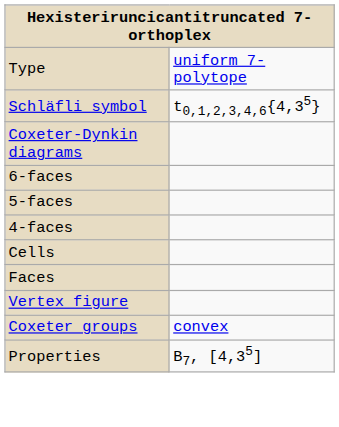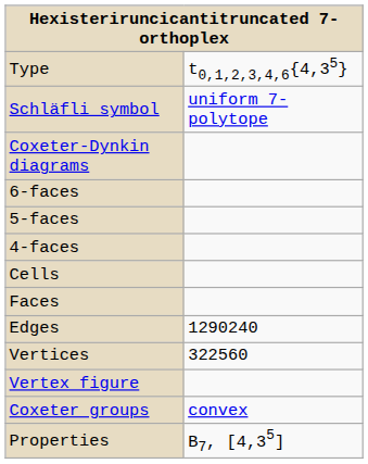 <table class="wikitable" align="right" style="margin-left:10px" width="280">
 <tr>
 <th style="background:#e7dcc3;" colspan="2">Hexisteriruncicantitruncated 7-orthoplex</th>
 </tr>
 <tr>
 <td style="background:#e7dcc3;">Type</td>
-<td><a href='#'>uniform 7-polytope</a></td>
+<td>t<sub>0,1,2,3,4,6</sub>{4,3<sup>5</sup>}</td>
 </tr>
 <tr>
 <td style="background:#e7dcc3;"><a href='#'>Schläfli symbol</a></td>
-<td>t<sub>0,1,2,3,4,6</sub>{4,3<sup>5</sup>}</td>
+<td><a href='#'>uniform 7-polytope</a></td>
 </tr>
 <tr>
 <td style="background:#e7dcc3;"><a href='#'>Coxeter-Dynkin diagrams</a></td>
 <td></td>
 </tr>
 <tr>
 <td style="background:#e7dcc3;">6-faces</td>
 <td></td>
 </tr>
 <tr>
 <td style="background:#e7dcc3;">5-faces</td>
 <td></td>
 </tr>
 <tr>
 <td style="background:#e7dcc3;">4-faces</td>
 <td></td>
 </tr>
 <tr>
 <td style="background:#e7dcc3;">Cells</td>
 <td></td>
 </tr>
 <tr>
 <td style="background:#e7dcc3;">Faces</td>
 <td></td>
 </tr>
 <tr>
+<td style="background:#e7dcc3;">Edges</td>
+<td>1290240</td>
+</tr>
+<tr>
+<td style="background:#e7dcc3;">Vertices</td>
+<td>322560</td>
+</tr>
+<tr>
 <td style="background:#e7dcc3;"><a href='#'>Vertex figure</a></td>
 <td></td>
 </tr>
 <tr>
 <td style="background:#e7dcc3;"><a href='#'>Coxeter groups</a></td>
 <td><a href='#'>convex</a></td>
 </tr>
 <tr>
 <td style="background:#e7dcc3;">Properties</td>
 <td>B<sub>7</sub>, [4,3<sup>5</sup>]</td>
 </tr>
 </table>
